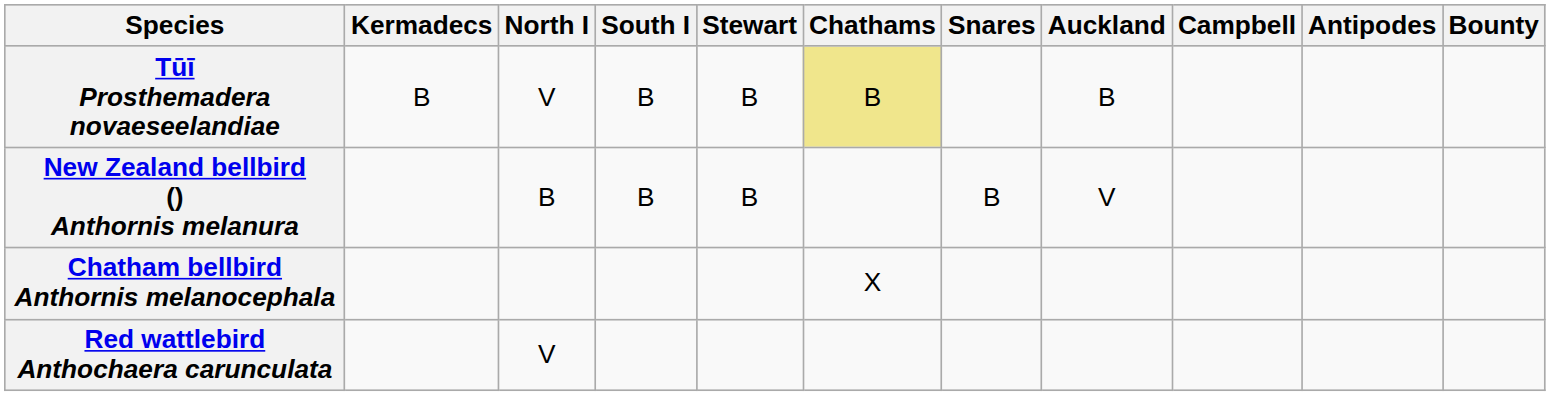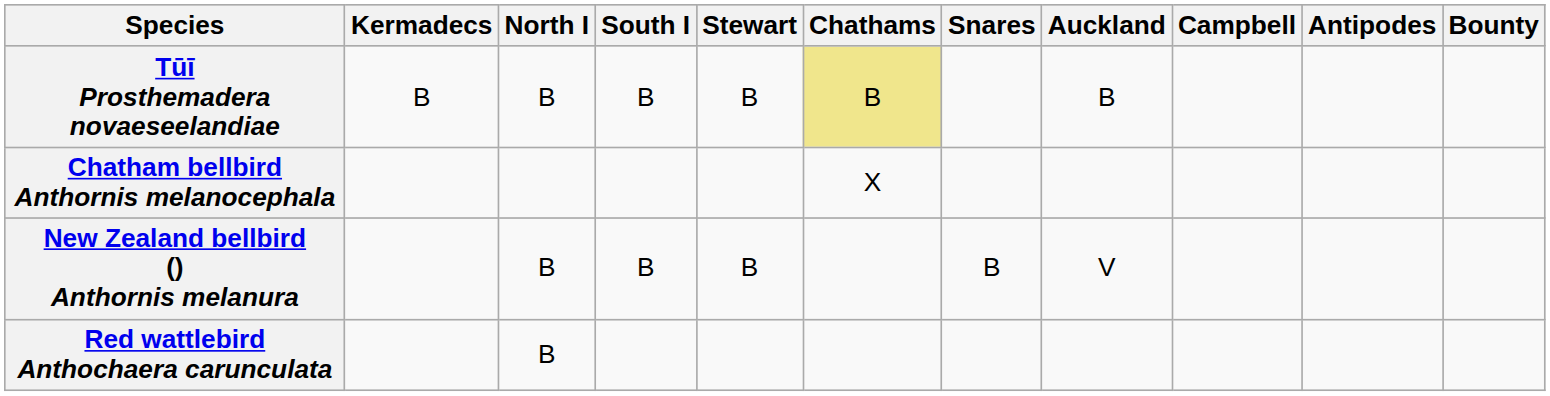 <table class="wikitable" style="text-align:center">
 <tr>
 <th width="200">Species</th>
 <th>Kermadecs</th>
 <th>North I</th>
 <th>South I</th>
 <th>Stewart</th>
 <th>Chathams</th>
 <th>Snares</th>
 <th>Auckland</th>
 <th>Campbell</th>
 <th>Antipodes</th>
 <th>Bounty</th>
 </tr>
 <tr>
 <th><a href='#'>Tūī</a><br><em>Prosthemadera novaeseelandiae</em></th>
 <td>B</td>
-<td>V</td>
+<td>B</td>
 <td>B</td>
 <td>B</td>
 <td style="background: khaki;">B</td>
 <td></td>
 <td>B</td>
+<td></td>
+<td></td>
+<td></td>
+</tr>
+<tr>
+<th><a href='#'>Chatham bellbird</a><br><em>Anthornis melanocephala</em></th>
+<td></td>
+<td></td>
+<td></td>
+<td></td>
+<td>X</td>
+<td></td>
+<td></td>
 <td></td>
 <td></td>
 <td></td>
 </tr>
 <tr>
 <th><a href='#'>New Zealand bellbird</a><br>()<br><em>Anthornis melanura</em></th>
 <td></td>
 <td>B</td>
 <td>B</td>
 <td>B</td>
 <td></td>
 <td>B</td>
 <td>V</td>
 <td></td>
 <td></td>
 <td></td>
 </tr>
 <tr>
-<th><a href='#'>Chatham bellbird</a><br><em>Anthornis melanocephala</em></th>
-<td></td>
-<td></td>
-<td></td>
-<td></td>
-<td>X</td>
-<td></td>
-<td></td>
-<td></td>
-<td></td>
-<td></td>
-</tr>
-<tr>
 <th><a href='#'>Red wattlebird</a><br><em>Anthochaera carunculata</em></th>
 <td></td>
-<td>V</td>
+<td>B</td>
 <td></td>
 <td></td>
 <td></td>
 <td></td>
 <td></td>
 <td></td>
 <td></td>
 <td></td>
 </tr>
 </table>
